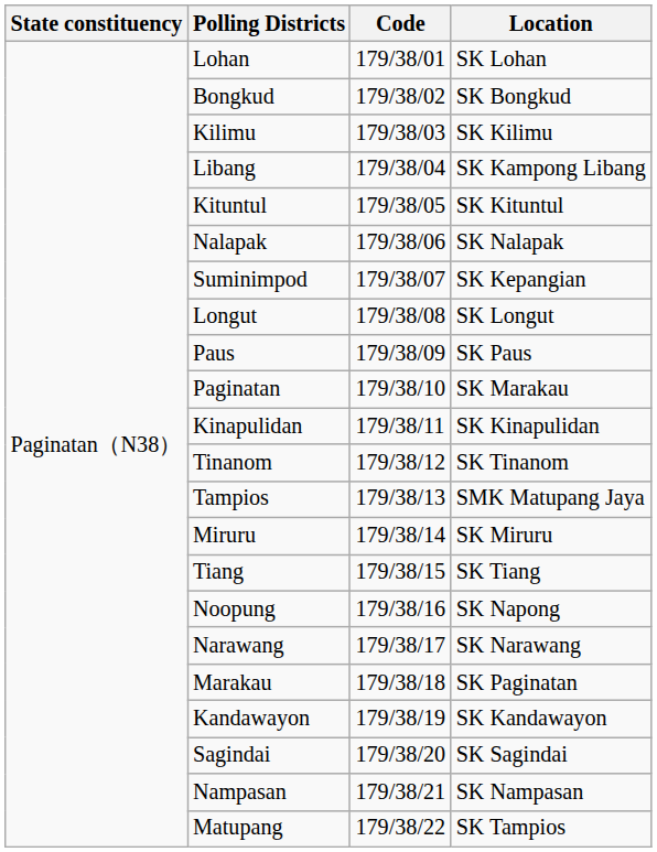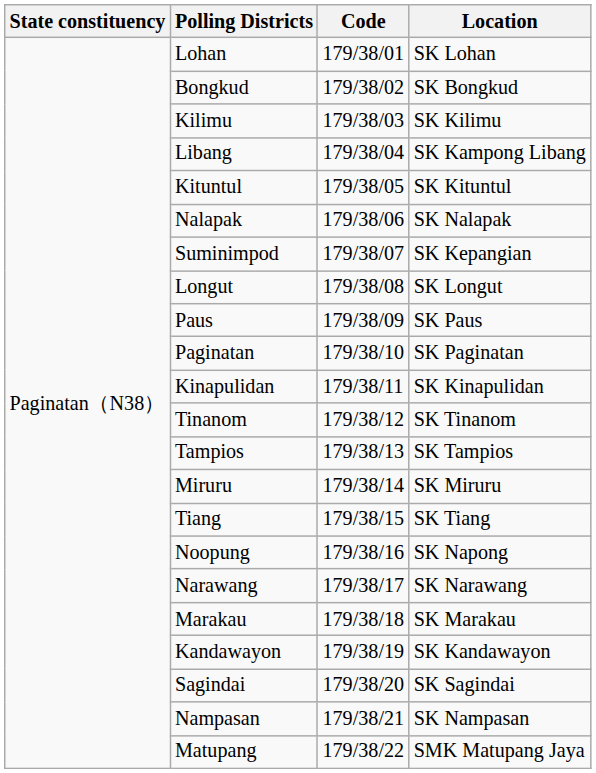 <table class="wikitable sortable mw-collapsible" style="white-space:nowrap;font-size:85%">
 <tr>
 <th>State constituency</th>
 <th>Polling Districts</th>
 <th>Code</th>
 <th>Location</th>
 </tr>
 <tr>
 <td rowspan="22">Paginatan（N38）</td>
 <td>Lohan</td>
 <td>179/38/01</td>
 <td>SK Lohan</td>
 </tr>
 <tr>
 <td>Bongkud</td>
 <td>179/38/02</td>
 <td>SK Bongkud</td>
 </tr>
 <tr>
 <td>Kilimu</td>
 <td>179/38/03</td>
 <td>SK Kilimu</td>
 </tr>
 <tr>
 <td>Libang</td>
 <td>179/38/04</td>
 <td>SK Kampong Libang</td>
 </tr>
 <tr>
 <td>Kituntul</td>
 <td>179/38/05</td>
 <td>SK Kituntul</td>
 </tr>
 <tr>
 <td>Nalapak</td>
 <td>179/38/06</td>
 <td>SK Nalapak</td>
 </tr>
 <tr>
 <td>Suminimpod</td>
 <td>179/38/07</td>
 <td>SK Kepangian</td>
 </tr>
 <tr>
 <td>Longut</td>
 <td>179/38/08</td>
 <td>SK Longut</td>
 </tr>
 <tr>
 <td>Paus</td>
 <td>179/38/09</td>
 <td>SK Paus</td>
 </tr>
 <tr>
 <td>Paginatan</td>
 <td>179/38/10</td>
-<td>SK Marakau</td>
+<td>SK Paginatan</td>
 </tr>
 <tr>
 <td>Kinapulidan</td>
 <td>179/38/11</td>
 <td>SK Kinapulidan</td>
 </tr>
 <tr>
 <td>Tinanom</td>
 <td>179/38/12</td>
 <td>SK Tinanom</td>
 </tr>
 <tr>
 <td>Tampios</td>
 <td>179/38/13</td>
-<td>SMK Matupang Jaya</td>
+<td>SK Tampios</td>
 </tr>
 <tr>
 <td>Miruru</td>
 <td>179/38/14</td>
 <td>SK Miruru</td>
 </tr>
 <tr>
 <td>Tiang</td>
 <td>179/38/15</td>
 <td>SK Tiang</td>
 </tr>
 <tr>
 <td>Noopung</td>
 <td>179/38/16</td>
 <td>SK Napong</td>
 </tr>
 <tr>
 <td>Narawang</td>
 <td>179/38/17</td>
 <td>SK Narawang</td>
 </tr>
 <tr>
 <td>Marakau</td>
 <td>179/38/18</td>
-<td>SK Paginatan</td>
+<td>SK Marakau</td>
 </tr>
 <tr>
 <td>Kandawayon</td>
 <td>179/38/19</td>
 <td>SK Kandawayon</td>
 </tr>
 <tr>
 <td>Sagindai</td>
 <td>179/38/20</td>
 <td>SK Sagindai</td>
 </tr>
 <tr>
 <td>Nampasan</td>
 <td>179/38/21</td>
 <td>SK Nampasan</td>
 </tr>
 <tr>
 <td>Matupang</td>
 <td>179/38/22</td>
-<td>SK Tampios</td>
+<td>SMK Matupang Jaya</td>
 </tr>
 </table>
